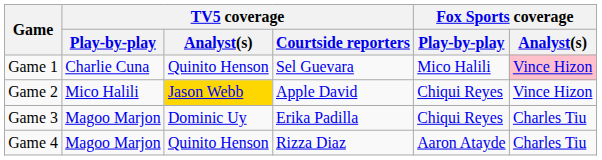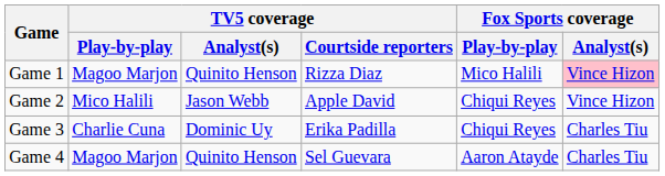 <table class=wikitable>
 <tr>
 <th rowspan=2>Game</th>
 <th colspan=3><a href='#'>TV5</a> coverage</th>
 <th colspan=2><a href='#'>Fox Sports</a> coverage</th>
 </tr>
 <tr>
 <th><a href='#'>Play-by-play</a></th>
 <th><a href='#'>Analyst</a>(s)</th>
 <th><a href='#'>Courtside reporters</a></th>
 <th><a href='#'>Play-by-play</a></th>
 <th><a href='#'>Analyst</a>(s)</th>
 </tr>
 <tr>
 <td>Game 1</td>
-<td><a href='#'>Charlie Cuna</a></td>
+<td><a href='#'>Magoo Marjon</a></td>
 <td><a href='#'>Quinito Henson</a></td>
-<td><a href='#'>Sel Guevara</a></td>
+<td><a href='#'>Rizza Diaz</a></td>
 <td><a href='#'>Mico Halili</a></td>
 <td style="background: pink;"><a href='#'>Vince Hizon</a></td>
 </tr>
 <tr>
 <td>Game 2</td>
 <td><a href='#'>Mico Halili</a></td>
-<td style="background: gold;"><a href='#'>Jason Webb</a></td>
+<td><a href='#'>Jason Webb</a></td>
 <td><a href='#'>Apple David</a></td>
 <td><a href='#'>Chiqui Reyes</a></td>
 <td><a href='#'>Vince Hizon</a></td>
 </tr>
 <tr>
 <td>Game 3</td>
-<td><a href='#'>Magoo Marjon</a></td>
+<td><a href='#'>Charlie Cuna</a></td>
 <td><a href='#'>Dominic Uy</a></td>
 <td><a href='#'>Erika Padilla</a></td>
 <td><a href='#'>Chiqui Reyes</a></td>
 <td><a href='#'>Charles Tiu</a></td>
 </tr>
 <tr>
 <td>Game 4</td>
 <td><a href='#'>Magoo Marjon</a></td>
 <td><a href='#'>Quinito Henson</a></td>
-<td><a href='#'>Rizza Diaz</a></td>
+<td><a href='#'>Sel Guevara</a></td>
 <td><a href='#'>Aaron Atayde</a></td>
 <td><a href='#'>Charles Tiu</a></td>
 </tr>
 </table>
